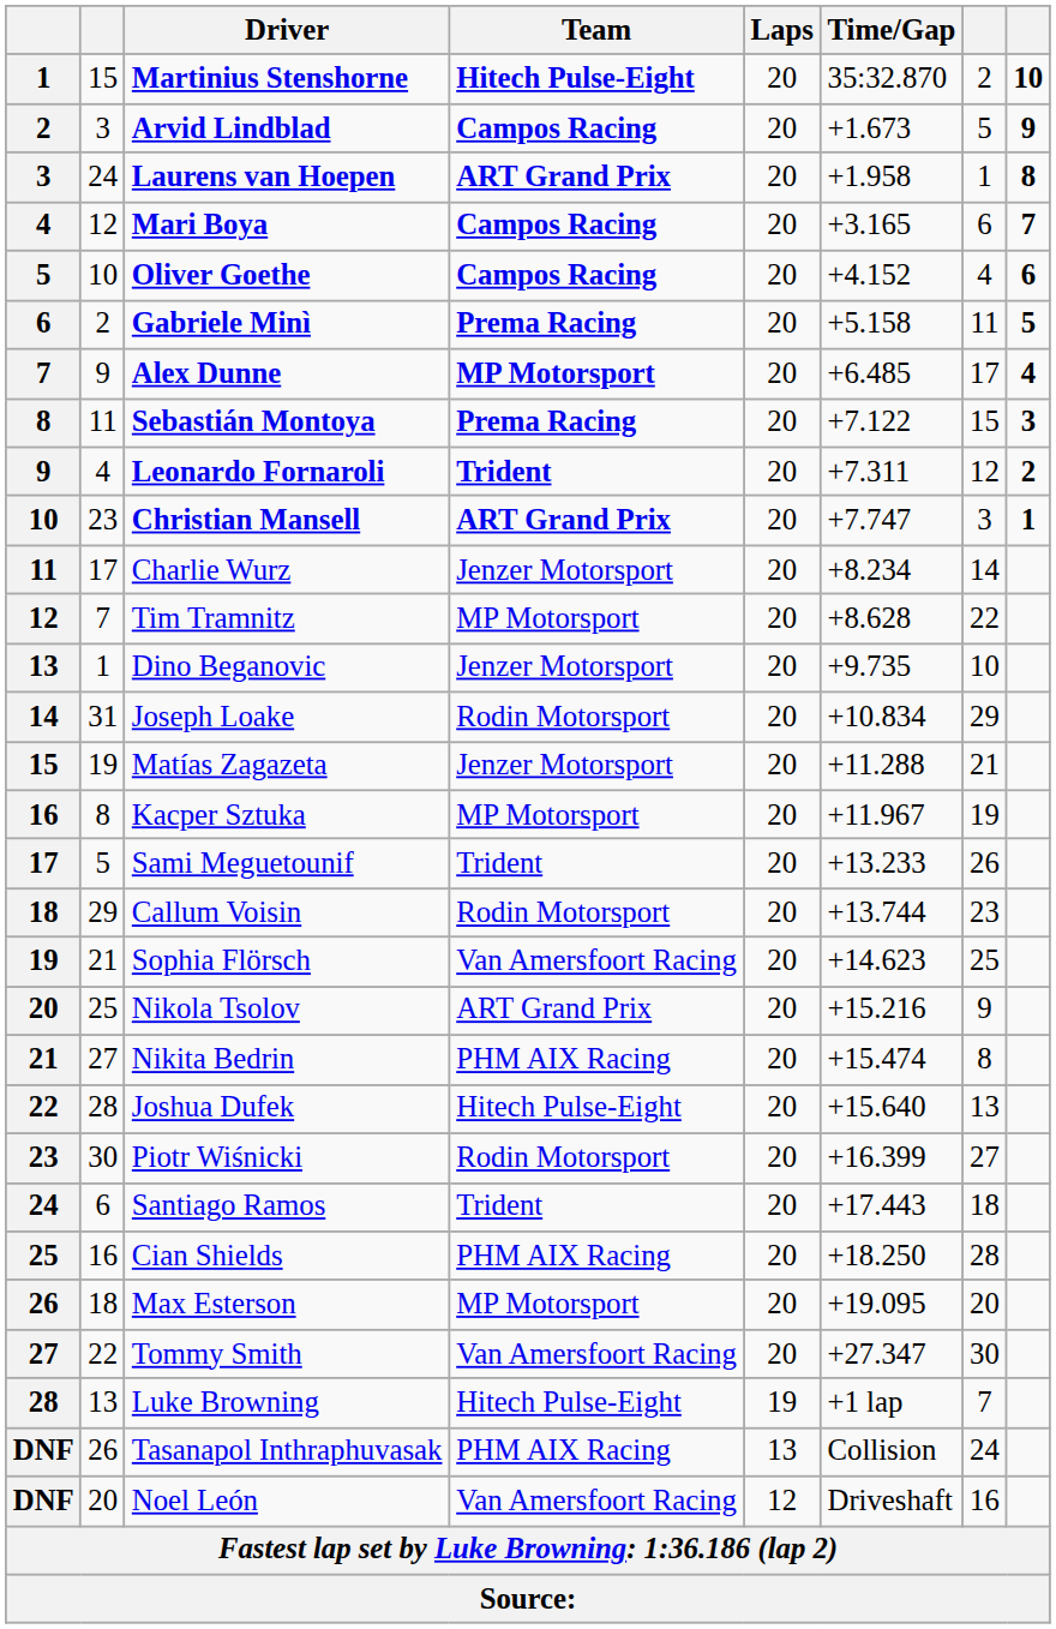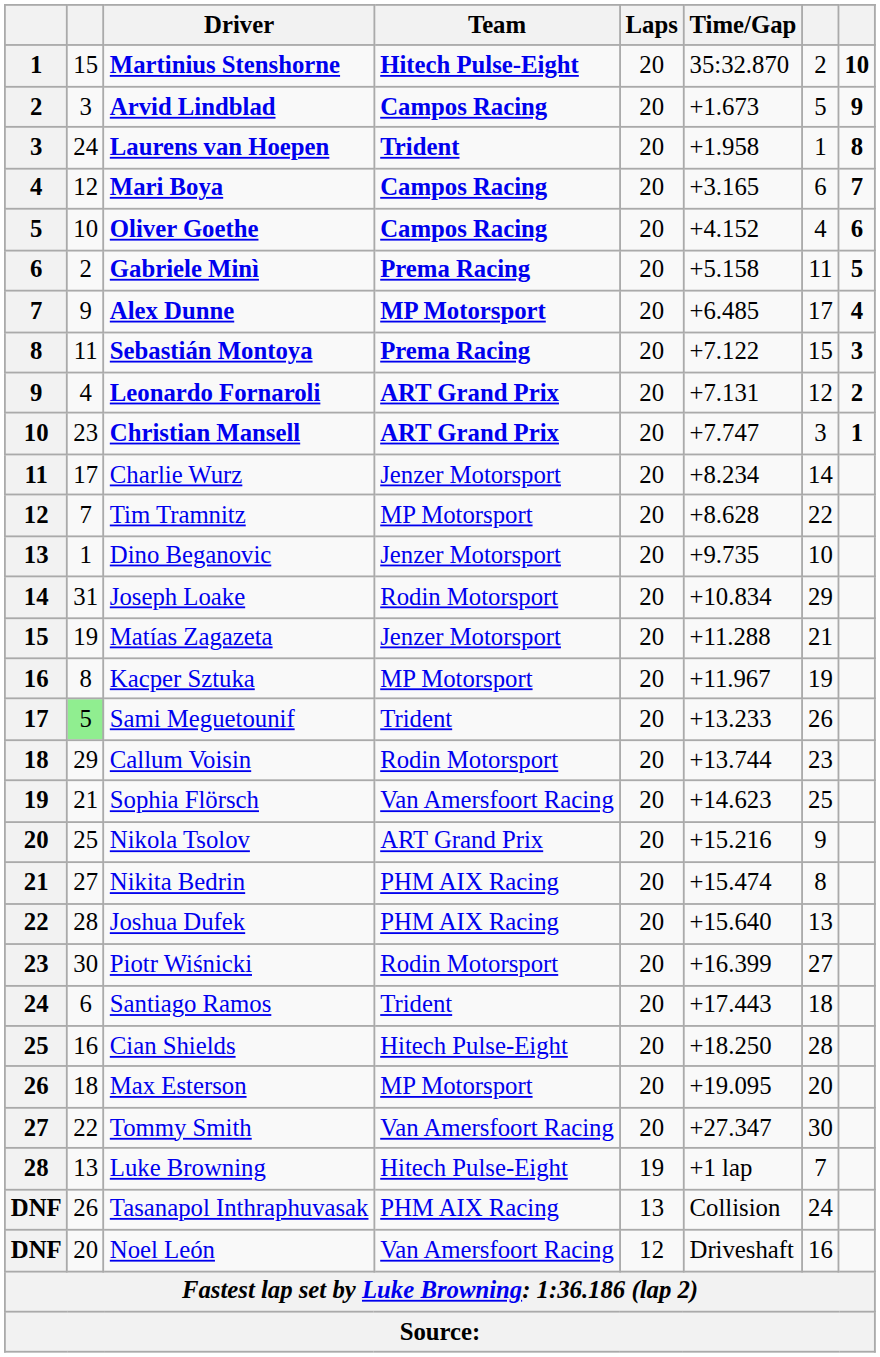 <table class="wikitable" style="font-size:85%">
 <tr>
 <th></th>
 <th></th>
 <th>Driver</th>
 <th>Team</th>
 <th>Laps</th>
 <th>Time/Gap</th>
 <th></th>
 <th></th>
 </tr>
 <tr>
 <th>1</th>
 <td align="center">15</td>
 <td> <strong><a href='#'>Martinius Stenshorne</a></strong></td>
 <td><strong><a href='#'>Hitech Pulse-Eight</a></strong></td>
 <td align="center">20</td>
 <td>35:32.870</td>
 <td align="center">2</td>
 <td align="center"><strong>10</strong></td>
 </tr>
 <tr>
 <th>2</th>
 <td align="center">3</td>
 <td> <strong><a href='#'>Arvid Lindblad</a></strong></td>
 <td><strong><a href='#'>Campos Racing</a></strong></td>
 <td align="center">20</td>
 <td>+1.673</td>
 <td align="center">5</td>
 <td align="center"><strong>9</strong></td>
 </tr>
 <tr>
 <th>3</th>
 <td align="center">24</td>
 <td> <strong><a href='#'>Laurens van Hoepen</a></strong></td>
-<td><strong><a href='#'>ART Grand Prix</a></strong></td>
+<td><strong><a href='#'>Trident</a></strong></td>
 <td align="center">20</td>
 <td>+1.958</td>
 <td align="center">1</td>
 <td align="center"><strong>8</strong></td>
 </tr>
 <tr>
 <th>4</th>
 <td align="center">12</td>
 <td> <strong><a href='#'>Mari Boya</a></strong></td>
 <td><strong><a href='#'>Campos Racing</a></strong></td>
 <td align="center">20</td>
 <td>+3.165</td>
 <td align="center">6</td>
 <td align="center"><strong>7</strong></td>
 </tr>
 <tr>
 <th>5</th>
 <td align="center">10</td>
 <td> <strong><a href='#'>Oliver Goethe</a></strong></td>
 <td><strong><a href='#'>Campos Racing</a></strong></td>
 <td align="center">20</td>
 <td>+4.152</td>
 <td align="center">4</td>
 <td align="center"><strong>6</strong></td>
 </tr>
 <tr>
 <th>6</th>
 <td align="center">2</td>
 <td> <strong><a href='#'>Gabriele Minì</a></strong></td>
 <td><strong><a href='#'>Prema Racing</a></strong></td>
 <td align="center">20</td>
 <td>+5.158</td>
 <td align="center">11</td>
 <td align="center"><strong>5</strong></td>
 </tr>
 <tr>
 <th>7</th>
 <td align="center">9</td>
 <td> <strong><a href='#'>Alex Dunne</a></strong></td>
 <td><strong><a href='#'>MP Motorsport</a></strong></td>
 <td align="center">20</td>
 <td>+6.485</td>
 <td align="center">17</td>
 <td align="center"><strong>4</strong></td>
 </tr>
 <tr>
 <th>8</th>
 <td align="center">11</td>
 <td> <strong><a href='#'>Sebastián Montoya</a></strong></td>
 <td><strong><a href='#'>Prema Racing</a></strong></td>
 <td align="center">20</td>
 <td>+7.122</td>
 <td align="center">15</td>
 <td align="center"><strong>3</strong></td>
 </tr>
 <tr>
 <th>9</th>
 <td align="center">4</td>
 <td> <strong><a href='#'>Leonardo Fornaroli</a></strong></td>
-<td><strong><a href='#'>Trident</a></strong></td>
+<td><strong><a href='#'>ART Grand Prix</a></strong></td>
 <td align="center">20</td>
-<td>+7.311</td>
+<td>+7.131</td>
 <td align="center">12</td>
 <td align="center"><strong>2</strong></td>
 </tr>
 <tr>
 <th>10</th>
 <td align="center">23</td>
 <td> <strong><a href='#'>Christian Mansell</a></strong></td>
 <td><strong><a href='#'>ART Grand Prix</a></strong></td>
 <td align="center">20</td>
 <td>+7.747</td>
 <td align="center">3</td>
 <td align="center"><strong>1</strong></td>
 </tr>
 <tr>
 <th>11</th>
 <td align="center">17</td>
 <td> <a href='#'>Charlie Wurz</a></td>
 <td><a href='#'>Jenzer Motorsport</a></td>
 <td align="center">20</td>
 <td>+8.234</td>
 <td align="center">14</td>
 <td align="center"></td>
 </tr>
 <tr>
 <th>12</th>
 <td align="center">7</td>
 <td> <a href='#'>Tim Tramnitz</a></td>
 <td><a href='#'>MP Motorsport</a></td>
 <td align="center">20</td>
 <td>+8.628</td>
 <td align="center">22</td>
 <td align="center"></td>
 </tr>
 <tr>
 <th>13</th>
 <td align="center">1</td>
 <td> <a href='#'>Dino Beganovic</a></td>
 <td><a href='#'>Jenzer Motorsport</a></td>
 <td align="center">20</td>
 <td>+9.735</td>
 <td align="center">10</td>
 <td align="center"></td>
 </tr>
 <tr>
 <th>14</th>
 <td align="center">31</td>
 <td> <a href='#'>Joseph Loake</a></td>
 <td><a href='#'>Rodin Motorsport</a></td>
 <td align="center">20</td>
 <td>+10.834</td>
 <td align="center">29</td>
 <td align="center"></td>
 </tr>
 <tr>
 <th>15</th>
 <td align="center">19</td>
 <td> <a href='#'>Matías Zagazeta</a></td>
 <td><a href='#'>Jenzer Motorsport</a></td>
 <td align="center">20</td>
 <td>+11.288</td>
 <td align="center">21</td>
 <td align="center"></td>
 </tr>
 <tr>
 <th>16</th>
 <td align="center">8</td>
 <td> <a href='#'>Kacper Sztuka</a></td>
 <td><a href='#'>MP Motorsport</a></td>
 <td align="center">20</td>
 <td>+11.967</td>
 <td align="center">19</td>
 <td align="center"></td>
 </tr>
 <tr>
 <th>17</th>
-<td align="center">5</td>
+<td align="center" style="background: lightgreen;">5</td>
 <td> <a href='#'>Sami Meguetounif</a></td>
 <td><a href='#'>Trident</a></td>
 <td align="center">20</td>
 <td>+13.233</td>
 <td align="center">26</td>
 <td align="center"></td>
 </tr>
 <tr>
 <th>18</th>
 <td align="center">29</td>
 <td> <a href='#'>Callum Voisin</a></td>
 <td><a href='#'>Rodin Motorsport</a></td>
 <td align="center">20</td>
 <td>+13.744</td>
 <td align="center">23</td>
 <td align="center"></td>
 </tr>
 <tr>
 <th>19</th>
 <td align="center">21</td>
 <td> <a href='#'>Sophia Flörsch</a></td>
 <td><a href='#'>Van Amersfoort Racing</a></td>
 <td align="center">20</td>
 <td>+14.623</td>
 <td align="center">25</td>
 <td align="center"></td>
 </tr>
 <tr>
 <th>20</th>
 <td align="center">25</td>
 <td> <a href='#'>Nikola Tsolov</a></td>
 <td><a href='#'>ART Grand Prix</a></td>
 <td align="center">20</td>
 <td>+15.216</td>
 <td align="center">9</td>
 <td align="center"></td>
 </tr>
 <tr>
 <th>21</th>
 <td align="center">27</td>
 <td> <a href='#'>Nikita Bedrin</a></td>
 <td><a href='#'>PHM AIX Racing</a></td>
 <td align="center">20</td>
 <td>+15.474</td>
 <td align="center">8</td>
 <td align="center"></td>
 </tr>
 <tr>
 <th>22</th>
 <td align="center">28</td>
 <td> <a href='#'>Joshua Dufek</a></td>
-<td><a href='#'>Hitech Pulse-Eight</a></td>
+<td><a href='#'>PHM AIX Racing</a></td>
 <td align="center">20</td>
 <td>+15.640</td>
 <td align="center">13</td>
 <td align="center"></td>
 </tr>
 <tr>
 <th>23</th>
 <td align="center">30</td>
 <td> <a href='#'>Piotr Wiśnicki</a></td>
 <td><a href='#'>Rodin Motorsport</a></td>
 <td align="center">20</td>
 <td>+16.399</td>
 <td align="center">27</td>
 <td align="center"></td>
 </tr>
 <tr>
 <th>24</th>
 <td align="center">6</td>
 <td> <a href='#'>Santiago Ramos</a></td>
 <td><a href='#'>Trident</a></td>
 <td align="center">20</td>
 <td>+17.443</td>
 <td align="center">18</td>
 <td align="center"></td>
 </tr>
 <tr>
 <th>25</th>
 <td align="center">16</td>
 <td> <a href='#'>Cian Shields</a></td>
-<td><a href='#'>PHM AIX Racing</a></td>
+<td><a href='#'>Hitech Pulse-Eight</a></td>
 <td align="center">20</td>
 <td>+18.250</td>
 <td align="center">28</td>
 <td align="center"></td>
 </tr>
 <tr>
 <th>26</th>
 <td align="center">18</td>
 <td> <a href='#'>Max Esterson</a></td>
 <td><a href='#'>MP Motorsport</a></td>
 <td align="center">20</td>
 <td>+19.095</td>
 <td align="center">20</td>
 <td align="center"></td>
 </tr>
 <tr>
 <th>27</th>
 <td align="center">22</td>
 <td> <a href='#'>Tommy Smith</a></td>
 <td><a href='#'>Van Amersfoort Racing</a></td>
 <td align="center">20</td>
 <td>+27.347</td>
 <td align="center">30</td>
 <td align="center"></td>
 </tr>
 <tr>
 <th>28</th>
 <td align="center">13</td>
 <td> <a href='#'>Luke Browning</a></td>
 <td><a href='#'>Hitech Pulse-Eight</a></td>
 <td align="center">19</td>
 <td>+1 lap</td>
 <td align="center">7</td>
 <td align="center"></td>
 </tr>
 <tr>
 <th>DNF</th>
 <td align="center">26</td>
 <td> <a href='#'>Tasanapol Inthraphuvasak</a></td>
 <td><a href='#'>PHM AIX Racing</a></td>
 <td align="center">13</td>
 <td>Collision</td>
 <td align="center">24</td>
 <td align="center"></td>
 </tr>
 <tr>
 <th>DNF</th>
 <td align="center">20</td>
 <td> <a href='#'>Noel León</a></td>
 <td><a href='#'>Van Amersfoort Racing</a></td>
 <td align="center">12</td>
 <td>Driveshaft</td>
 <td align="center">16</td>
 <td align="center"></td>
 </tr>
 <tr>
 <th colspan="8"><em>Fastest lap set by  <a href='#'>Luke Browning</a>: 1:36.186 (lap 2)</em></th>
 </tr>
 <tr>
 <th colspan="8">Source:</th>
 </tr>
 </table>
